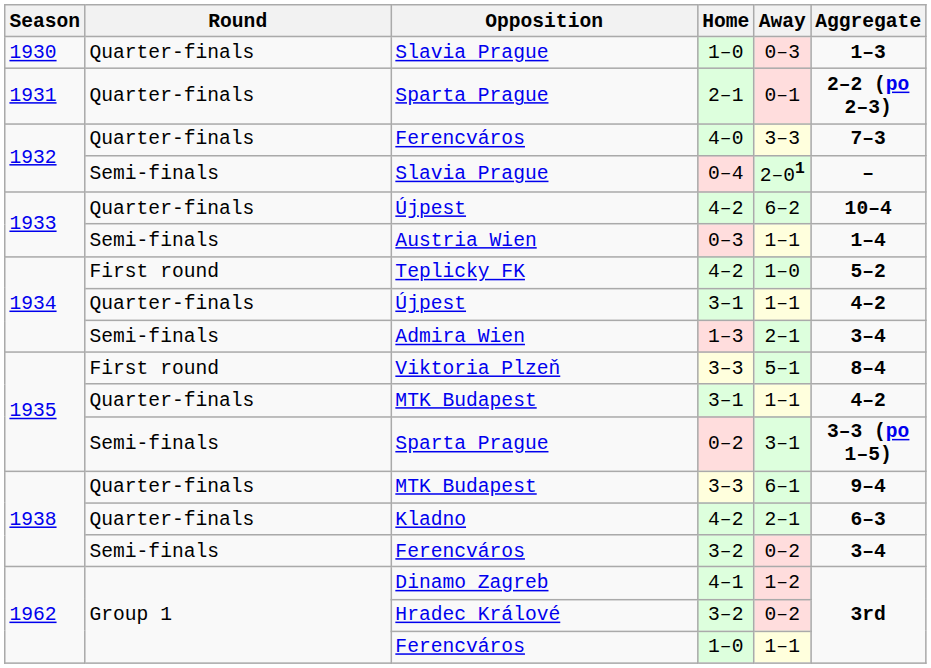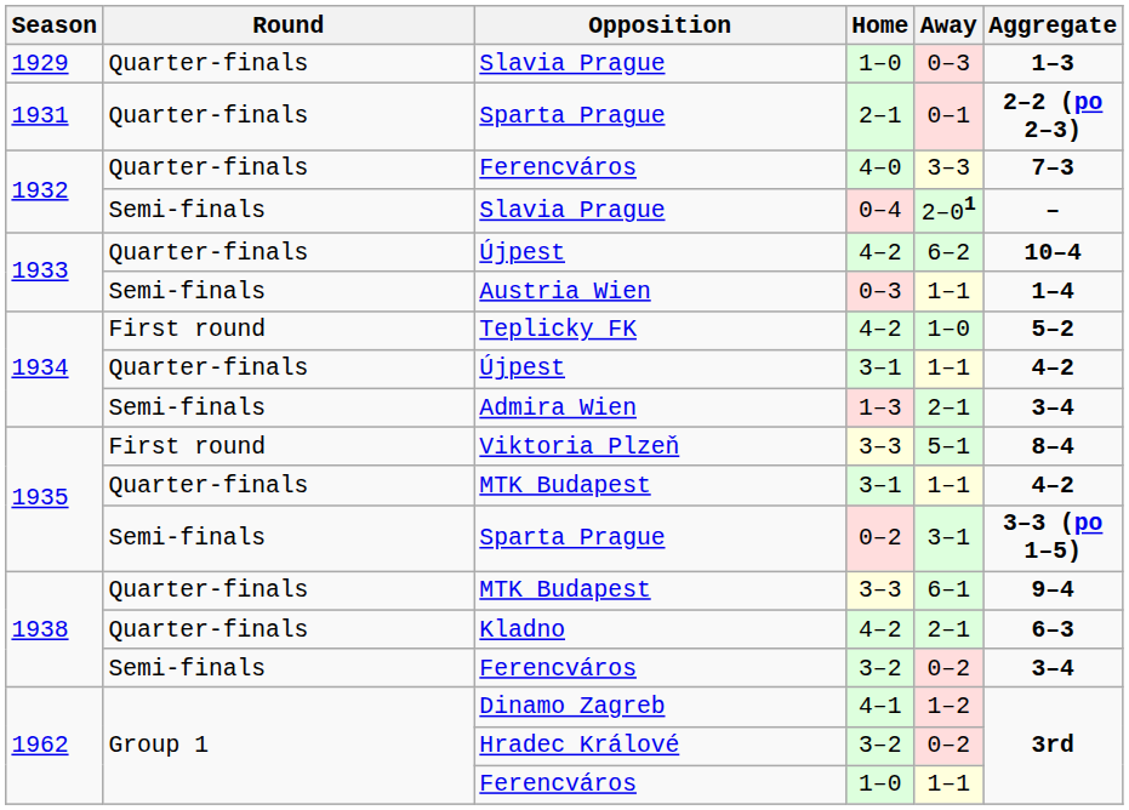 <table class="wikitable">
 <tr>
 <th>Season</th>
 <th width=200>Round</th>
 <th width=200>Opposition</th>
 <th>Home</th>
 <th>Away</th>
 <th>Aggregate</th>
 </tr>
 <tr>
-<td><a href='#'>1930</a></td>
+<td><a href='#'>1929</a></td>
 <td>Quarter-finals</td>
 <td> <a href='#'>Slavia Prague</a></td>
 <td style="text-align:center; background:#dfd;">1–0</td>
 <td style="text-align:center; background:#fdd;">0–3</td>
 <td style="text-align:center;"><strong>1–3</strong></td>
 </tr>
 <tr>
 <td><a href='#'>1931</a></td>
 <td>Quarter-finals</td>
 <td> <a href='#'>Sparta Prague</a></td>
 <td style="text-align:center; background:#dfd;">2–1</td>
 <td style="text-align:center; background:#fdd;">0–1</td>
 <td style="text-align:center;"><strong>2–2 (<a href='#'>po</a> 2–3)</strong></td>
 </tr>
 <tr>
 <td rowspan='2'><a href='#'>1932</a></td>
 <td>Quarter-finals</td>
 <td> <a href='#'>Ferencváros</a></td>
 <td style="text-align:center; background:#dfd;">4–0</td>
 <td style="text-align:center; background:#ffd;">3–3</td>
 <td style="text-align:center;"><strong>7–3</strong></td>
 </tr>
 <tr>
 <td>Semi-finals</td>
 <td> <a href='#'>Slavia Prague</a></td>
 <td style="text-align:center; background:#fdd;">0–4</td>
 <td style="text-align:center; background:#dfd;">2–0<sup><strong>1</strong></sup></td>
 <td style="text-align:center;"><strong>–</strong></td>
 </tr>
 <tr>
 <td rowspan='2'><a href='#'>1933</a></td>
 <td>Quarter-finals</td>
 <td> <a href='#'>Újpest</a></td>
 <td style="text-align:center; background:#dfd;">4–2</td>
 <td style="text-align:center; background:#dfd;">6–2</td>
 <td style="text-align:center;"><strong>10–4</strong></td>
 </tr>
 <tr>
 <td>Semi-finals</td>
 <td> <a href='#'>Austria Wien</a></td>
 <td style="text-align:center; background:#fdd;">0–3</td>
 <td style="text-align:center; background:#ffd;">1–1</td>
 <td style="text-align:center;"><strong>1–4</strong></td>
 </tr>
 <tr>
 <td rowspan='3'><a href='#'>1934</a></td>
 <td>First round</td>
 <td> <a href='#'>Teplicky FK</a></td>
 <td style="text-align:center; background:#dfd;">4–2</td>
 <td style="text-align:center; background:#dfd;">1–0</td>
 <td style="text-align:center;"><strong>5–2</strong></td>
 </tr>
 <tr>
 <td>Quarter-finals</td>
 <td> <a href='#'>Újpest</a></td>
 <td style="text-align:center; background:#dfd;">3–1</td>
 <td style="text-align:center; background:#ffd;">1–1</td>
 <td style="text-align:center;"><strong>4–2</strong></td>
 </tr>
 <tr>
 <td>Semi-finals</td>
 <td> <a href='#'>Admira Wien</a></td>
 <td style="text-align:center; background:#fdd;">1–3</td>
 <td style="text-align:center; background:#dfd;">2–1</td>
 <td style="text-align:center;"><strong>3–4</strong></td>
 </tr>
 <tr>
 <td rowspan='3'><a href='#'>1935</a></td>
 <td>First round</td>
 <td> <a href='#'>Viktoria Plzeň</a></td>
 <td style="text-align:center; background:#ffd;">3–3</td>
 <td style="text-align:center; background:#dfd;">5–1</td>
 <td style="text-align:center;"><strong>8–4</strong></td>
 </tr>
 <tr>
 <td>Quarter-finals</td>
 <td> <a href='#'>MTK Budapest</a></td>
 <td style="text-align:center; background:#dfd;">3–1</td>
 <td style="text-align:center; background:#ffd;">1–1</td>
 <td style="text-align:center;"><strong>4–2</strong></td>
 </tr>
 <tr>
 <td>Semi-finals</td>
 <td> <a href='#'>Sparta Prague</a></td>
 <td style="text-align:center; background:#fdd;">0–2</td>
 <td style="text-align:center; background:#dfd;">3–1</td>
 <td style="text-align:center;"><strong>3–3 (<a href='#'>po</a> 1–5)</strong></td>
 </tr>
 <tr>
 <td rowspan='3'><a href='#'>1938</a></td>
 <td>Quarter-finals</td>
 <td> <a href='#'>MTK Budapest</a></td>
 <td style="text-align:center; background:#ffd;">3–3</td>
 <td style="text-align:center; background:#dfd;">6–1</td>
 <td style="text-align:center;"><strong>9–4</strong></td>
 </tr>
 <tr>
 <td>Quarter-finals</td>
 <td> <a href='#'>Kladno</a></td>
 <td style="text-align:center; background:#dfd;">4–2</td>
 <td style="text-align:center; background:#dfd;">2–1</td>
 <td style="text-align:center;"><strong>6–3</strong></td>
 </tr>
 <tr>
 <td>Semi-finals</td>
 <td> <a href='#'>Ferencváros</a></td>
 <td style="text-align:center; background:#dfd;">3–2</td>
 <td style="text-align:center; background:#fdd;">0–2</td>
 <td style="text-align:center;"><strong>3–4</strong></td>
 </tr>
 <tr>
 <td rowspan='3'><a href='#'>1962</a></td>
 <td rowspan='3'>Group 1</td>
 <td> <a href='#'>Dinamo Zagreb</a></td>
 <td style="text-align:center; background:#dfd;">4–1</td>
 <td style="text-align:center; background:#fdd;">1–2</td>
 <td style="text-align:center;" rowspan=3><strong>3rd</strong></td>
 </tr>
 <tr>
 <td> <a href='#'>Hradec Králové</a></td>
 <td style="text-align:center; background:#dfd;">3–2</td>
 <td style="text-align:center; background:#fdd;">0–2</td>
 </tr>
 <tr>
 <td> <a href='#'>Ferencváros</a></td>
 <td style="text-align:center; background:#dfd;">1–0</td>
 <td style="text-align:center; background:#ffd;">1–1</td>
 </tr>
 </table>
